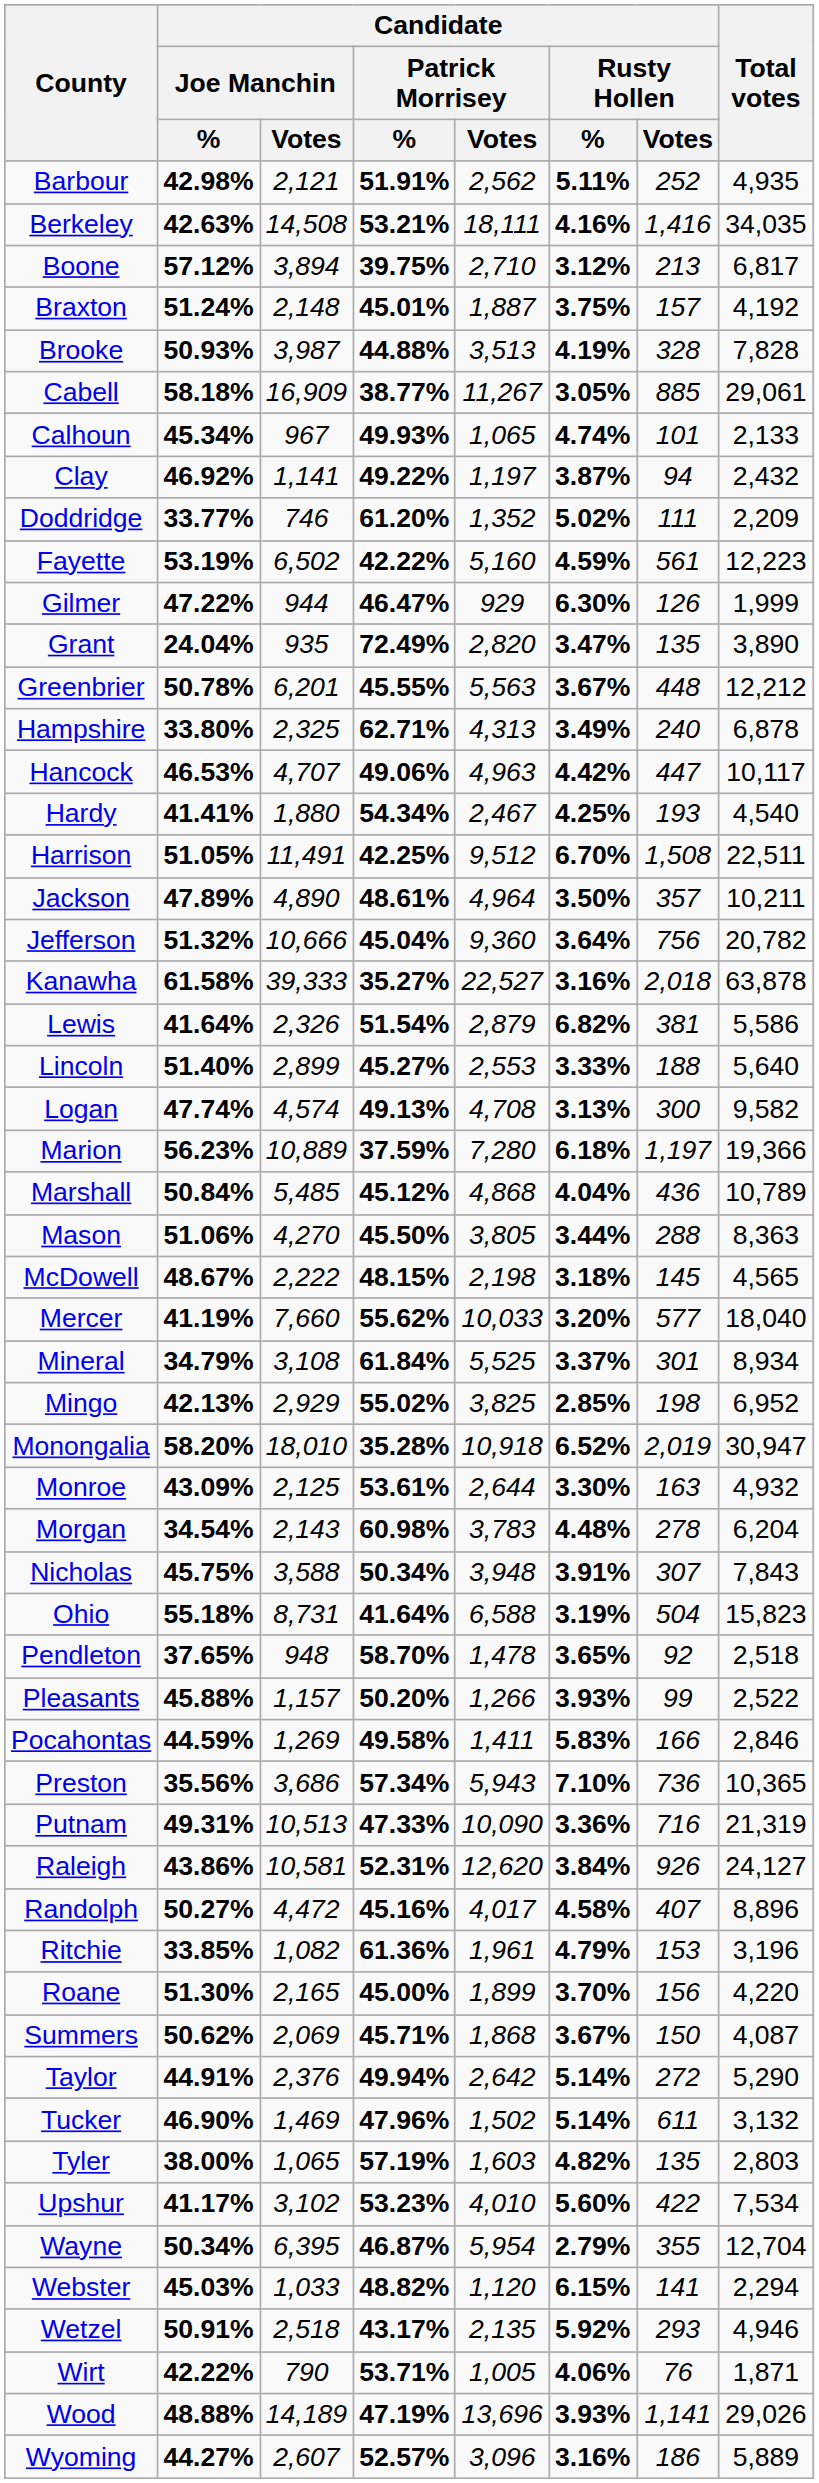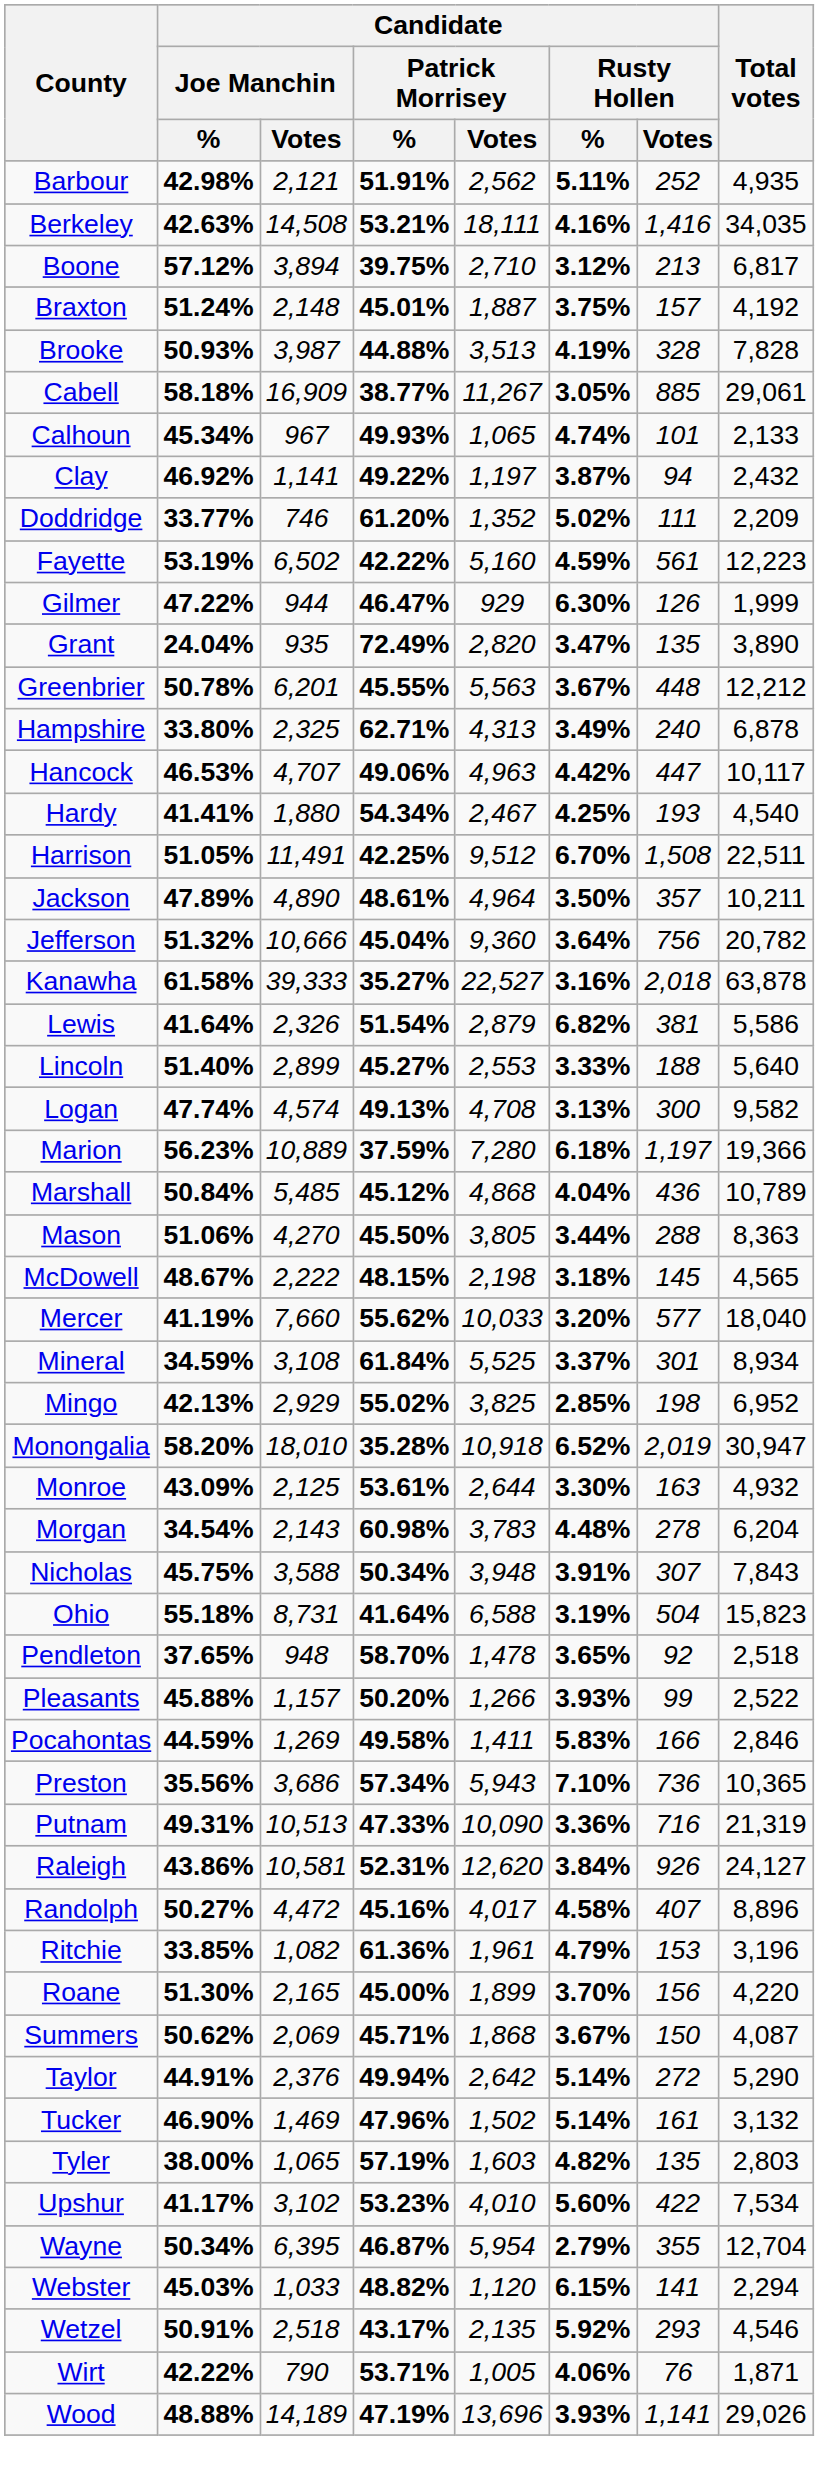 <table width="53%" class="wikitable sortable">
 <tr>
 <th colspan="1" rowspan="3" style="text-align:center">County</th>
 <th colspan="6" style="text-align: center;">Candidate</th>
 <th colspan="1" rowspan="3" style="text-align: center;">Total<br>votes</th>
 </tr>
 <tr>
 <th colspan="2" style="text-align: center;">Joe Manchin</th>
 <th colspan="2" style="text-align: center;">Patrick Morrisey</th>
 <th colspan="2" style="text-align: center;">Rusty Hollen</th>
 </tr>
 <tr>
 <th>%</th>
 <th>Votes</th>
 <th>%</th>
 <th>Votes</th>
 <th>%</th>
 <th>Votes</th>
 </tr>
 <tr>
 <td align="center"  ><a href='#'>Barbour</a></td>
 <td align="center"><strong>42.98%</strong></td>
 <td align="center"><em>2,121</em></td>
 <td align="center"><strong>51.91%</strong></td>
 <td align="center"><em>2,562</em></td>
 <td align="center"><strong>5.11%</strong></td>
 <td align="center"><em>252</em></td>
 <td align="center">4,935</td>
 </tr>
 <tr>
 <td align="center"  ><a href='#'>Berkeley</a></td>
 <td align="center"><strong>42.63%</strong></td>
 <td align="center"><em>14,508</em></td>
 <td align="center"><strong>53.21%</strong></td>
 <td align="center"><em>18,111</em></td>
 <td align="center"><strong>4.16%</strong></td>
 <td align="center"><em>1,416</em></td>
 <td align="center">34,035</td>
 </tr>
 <tr>
 <td align="center"  ><a href='#'>Boone</a></td>
 <td align="center"><strong>57.12%</strong></td>
 <td align="center"><em>3,894</em></td>
 <td align="center"><strong>39.75%</strong></td>
 <td align="center"><em>2,710</em></td>
 <td align="center"><strong>3.12%</strong></td>
 <td align="center"><em>213</em></td>
 <td align="center">6,817</td>
 </tr>
 <tr>
 <td align="center"  ><a href='#'>Braxton</a></td>
 <td align="center"><strong>51.24%</strong></td>
 <td align="center"><em>2,148</em></td>
 <td align="center"><strong>45.01%</strong></td>
 <td align="center"><em>1,887</em></td>
 <td align="center"><strong>3.75%</strong></td>
 <td align="center"><em>157</em></td>
 <td align="center">4,192</td>
 </tr>
 <tr>
 <td align="center"  ><a href='#'>Brooke</a></td>
 <td align="center"><strong>50.93%</strong></td>
 <td align="center"><em>3,987</em></td>
 <td align="center"><strong>44.88%</strong></td>
 <td align="center"><em>3,513</em></td>
 <td align="center"><strong>4.19%</strong></td>
 <td align="center"><em>328</em></td>
 <td align="center">7,828</td>
 </tr>
 <tr>
 <td align="center"  ><a href='#'>Cabell</a></td>
 <td align="center"><strong>58.18%</strong></td>
 <td align="center"><em>16,909</em></td>
 <td align="center"><strong>38.77%</strong></td>
 <td align="center"><em>11,267</em></td>
 <td align="center"><strong>3.05%</strong></td>
 <td align="center"><em>885</em></td>
 <td align="center">29,061</td>
 </tr>
 <tr>
 <td align="center"  ><a href='#'>Calhoun</a></td>
 <td align="center"><strong>45.34%</strong></td>
 <td align="center"><em>967</em></td>
 <td align="center"><strong>49.93%</strong></td>
 <td align="center"><em>1,065</em></td>
 <td align="center"><strong>4.74%</strong></td>
 <td align="center"><em>101</em></td>
 <td align="center">2,133</td>
 </tr>
 <tr>
 <td align="center"  ><a href='#'>Clay</a></td>
 <td align="center"><strong>46.92%</strong></td>
 <td align="center"><em>1,141</em></td>
 <td align="center"><strong>49.22%</strong></td>
 <td align="center"><em>1,197</em></td>
 <td align="center"><strong>3.87%</strong></td>
 <td align="center"><em>94</em></td>
 <td align="center">2,432</td>
 </tr>
 <tr>
 <td align="center"  ><a href='#'>Doddridge</a></td>
 <td align="center"><strong>33.77%</strong></td>
 <td align="center"><em>746</em></td>
 <td align="center"><strong>61.20%</strong></td>
 <td align="center"><em>1,352</em></td>
 <td align="center"><strong>5.02%</strong></td>
 <td align="center"><em>111</em></td>
 <td align="center">2,209</td>
 </tr>
 <tr>
 <td align="center"  ><a href='#'>Fayette</a></td>
 <td align="center"><strong>53.19%</strong></td>
 <td align="center"><em>6,502</em></td>
 <td align="center"><strong>42.22%</strong></td>
 <td align="center"><em>5,160</em></td>
 <td align="center"><strong>4.59%</strong></td>
 <td align="center"><em>561</em></td>
 <td align="center">12,223</td>
 </tr>
 <tr>
 <td align="center"  ><a href='#'>Gilmer</a></td>
 <td align="center"><strong>47.22%</strong></td>
 <td align="center"><em>944</em></td>
 <td align="center"><strong>46.47%</strong></td>
 <td align="center"><em>929</em></td>
 <td align="center"><strong>6.30%</strong></td>
 <td align="center"><em>126</em></td>
 <td align="center">1,999</td>
 </tr>
 <tr>
 <td align="center"  ><a href='#'>Grant</a></td>
 <td align="center"><strong>24.04%</strong></td>
 <td align="center"><em>935</em></td>
 <td align="center"><strong>72.49%</strong></td>
 <td align="center"><em>2,820</em></td>
 <td align="center"><strong>3.47%</strong></td>
 <td align="center"><em>135</em></td>
 <td align="center">3,890</td>
 </tr>
 <tr>
 <td align="center"  ><a href='#'>Greenbrier</a></td>
 <td align="center"><strong>50.78%</strong></td>
 <td align="center"><em>6,201</em></td>
 <td align="center"><strong>45.55%</strong></td>
 <td align="center"><em>5,563</em></td>
 <td align="center"><strong>3.67%</strong></td>
 <td align="center"><em>448</em></td>
 <td align="center">12,212</td>
 </tr>
 <tr>
 <td align="center"  ><a href='#'>Hampshire</a></td>
 <td align="center"><strong>33.80%</strong></td>
 <td align="center"><em>2,325</em></td>
 <td align="center"><strong>62.71%</strong></td>
 <td align="center"><em>4,313</em></td>
 <td align="center"><strong>3.49%</strong></td>
 <td align="center"><em>240</em></td>
 <td align="center">6,878</td>
 </tr>
 <tr>
 <td align="center"  ><a href='#'>Hancock</a></td>
 <td align="center"><strong>46.53%</strong></td>
 <td align="center"><em>4,707</em></td>
 <td align="center"><strong>49.06%</strong></td>
 <td align="center"><em>4,963</em></td>
 <td align="center"><strong>4.42%</strong></td>
 <td align="center"><em>447</em></td>
 <td align="center">10,117</td>
 </tr>
 <tr>
 <td align="center"  ><a href='#'>Hardy</a></td>
 <td align="center"><strong>41.41%</strong></td>
 <td align="center"><em>1,880</em></td>
 <td align="center"><strong>54.34%</strong></td>
 <td align="center"><em>2,467</em></td>
 <td align="center"><strong>4.25%</strong></td>
 <td align="center"><em>193</em></td>
 <td align="center">4,540</td>
 </tr>
 <tr>
 <td align="center"  ><a href='#'>Harrison</a></td>
 <td align="center"><strong>51.05%</strong></td>
 <td align="center"><em>11,491</em></td>
 <td align="center"><strong>42.25%</strong></td>
 <td align="center"><em>9,512</em></td>
 <td align="center"><strong>6.70%</strong></td>
 <td align="center"><em>1,508</em></td>
 <td align="center">22,511</td>
 </tr>
 <tr>
 <td align="center"  ><a href='#'>Jackson</a></td>
 <td align="center"><strong>47.89%</strong></td>
 <td align="center"><em>4,890</em></td>
 <td align="center"><strong>48.61%</strong></td>
 <td align="center"><em>4,964</em></td>
 <td align="center"><strong>3.50%</strong></td>
 <td align="center"><em>357</em></td>
 <td align="center">10,211</td>
 </tr>
 <tr>
 <td align="center"  ><a href='#'>Jefferson</a></td>
 <td align="center"><strong>51.32%</strong></td>
 <td align="center"><em>10,666</em></td>
 <td align="center"><strong>45.04%</strong></td>
 <td align="center"><em>9,360</em></td>
 <td align="center"><strong>3.64%</strong></td>
 <td align="center"><em>756</em></td>
 <td align="center">20,782</td>
 </tr>
 <tr>
 <td align="center"  ><a href='#'>Kanawha</a></td>
 <td align="center"><strong>61.58%</strong></td>
 <td align="center"><em>39,333</em></td>
 <td align="center"><strong>35.27%</strong></td>
 <td align="center"><em>22,527</em></td>
 <td align="center"><strong>3.16%</strong></td>
 <td align="center"><em>2,018</em></td>
 <td align="center">63,878</td>
 </tr>
 <tr>
 <td align="center"  ><a href='#'>Lewis</a></td>
 <td align="center"><strong>41.64%</strong></td>
 <td align="center"><em>2,326</em></td>
 <td align="center"><strong>51.54%</strong></td>
 <td align="center"><em>2,879</em></td>
 <td align="center"><strong>6.82%</strong></td>
 <td align="center"><em>381</em></td>
 <td align="center">5,586</td>
 </tr>
 <tr>
 <td align="center"  ><a href='#'>Lincoln</a></td>
 <td align="center"><strong>51.40%</strong></td>
 <td align="center"><em>2,899</em></td>
 <td align="center"><strong>45.27%</strong></td>
 <td align="center"><em>2,553</em></td>
 <td align="center"><strong>3.33%</strong></td>
 <td align="center"><em>188</em></td>
 <td align="center">5,640</td>
 </tr>
 <tr>
 <td align="center"  ><a href='#'>Logan</a></td>
 <td align="center"><strong>47.74%</strong></td>
 <td align="center"><em>4,574</em></td>
 <td align="center"><strong>49.13%</strong></td>
 <td align="center"><em>4,708</em></td>
 <td align="center"><strong>3.13%</strong></td>
 <td align="center"><em>300</em></td>
 <td align="center">9,582</td>
 </tr>
 <tr>
 <td align="center"  ><a href='#'>Marion</a></td>
 <td align="center"><strong>56.23%</strong></td>
 <td align="center"><em>10,889</em></td>
 <td align="center"><strong>37.59%</strong></td>
 <td align="center"><em>7,280</em></td>
 <td align="center"><strong>6.18%</strong></td>
 <td align="center"><em>1,197</em></td>
 <td align="center">19,366</td>
 </tr>
 <tr>
 <td align="center"  ><a href='#'>Marshall</a></td>
 <td align="center"><strong>50.84%</strong></td>
 <td align="center"><em>5,485</em></td>
 <td align="center"><strong>45.12%</strong></td>
 <td align="center"><em>4,868</em></td>
 <td align="center"><strong>4.04%</strong></td>
 <td align="center"><em>436</em></td>
 <td align="center">10,789</td>
 </tr>
 <tr>
 <td align="center"  ><a href='#'>Mason</a></td>
 <td align="center"><strong>51.06%</strong></td>
 <td align="center"><em>4,270</em></td>
 <td align="center"><strong>45.50%</strong></td>
 <td align="center"><em>3,805</em></td>
 <td align="center"><strong>3.44%</strong></td>
 <td align="center"><em>288</em></td>
 <td align="center">8,363</td>
 </tr>
 <tr>
 <td align="center"  ><a href='#'>McDowell</a></td>
 <td align="center"><strong>48.67%</strong></td>
 <td align="center"><em>2,222</em></td>
 <td align="center"><strong>48.15%</strong></td>
 <td align="center"><em>2,198</em></td>
 <td align="center"><strong>3.18%</strong></td>
 <td align="center"><em>145</em></td>
 <td align="center">4,565</td>
 </tr>
 <tr>
 <td align="center"  ><a href='#'>Mercer</a></td>
 <td align="center"><strong>41.19%</strong></td>
 <td align="center"><em>7,660</em></td>
 <td align="center"><strong>55.62%</strong></td>
 <td align="center"><em>10,033</em></td>
 <td align="center"><strong>3.20%</strong></td>
 <td align="center"><em>577</em></td>
 <td align="center">18,040</td>
 </tr>
 <tr>
 <td align="center"  ><a href='#'>Mineral</a></td>
-<td align="center"><strong>34.79%</strong></td>
+<td align="center"><strong>34.59%</strong></td>
 <td align="center"><em>3,108</em></td>
 <td align="center"><strong>61.84%</strong></td>
 <td align="center"><em>5,525</em></td>
 <td align="center"><strong>3.37%</strong></td>
 <td align="center"><em>301</em></td>
 <td align="center">8,934</td>
 </tr>
 <tr>
 <td align="center"  ><a href='#'>Mingo</a></td>
 <td align="center"><strong>42.13%</strong></td>
 <td align="center"><em>2,929</em></td>
 <td align="center"><strong>55.02%</strong></td>
 <td align="center"><em>3,825</em></td>
 <td align="center"><strong>2.85%</strong></td>
 <td align="center"><em>198</em></td>
 <td align="center">6,952</td>
 </tr>
 <tr>
 <td align="center"  ><a href='#'>Monongalia</a></td>
 <td align="center"><strong>58.20%</strong></td>
 <td align="center"><em>18,010</em></td>
 <td align="center"><strong>35.28%</strong></td>
 <td align="center"><em>10,918</em></td>
 <td align="center"><strong>6.52%</strong></td>
 <td align="center"><em>2,019</em></td>
 <td align="center">30,947</td>
 </tr>
 <tr>
 <td align="center"  ><a href='#'>Monroe</a></td>
 <td align="center"><strong>43.09%</strong></td>
 <td align="center"><em>2,125</em></td>
 <td align="center"><strong>53.61%</strong></td>
 <td align="center"><em>2,644</em></td>
 <td align="center"><strong>3.30%</strong></td>
 <td align="center"><em>163</em></td>
 <td align="center">4,932</td>
 </tr>
 <tr>
 <td align="center"  ><a href='#'>Morgan</a></td>
 <td align="center"><strong>34.54%</strong></td>
 <td align="center"><em>2,143</em></td>
 <td align="center"><strong>60.98%</strong></td>
 <td align="center"><em>3,783</em></td>
 <td align="center"><strong>4.48%</strong></td>
 <td align="center"><em>278</em></td>
 <td align="center">6,204</td>
 </tr>
 <tr>
 <td align="center"  ><a href='#'>Nicholas</a></td>
 <td align="center"><strong>45.75%</strong></td>
 <td align="center"><em>3,588</em></td>
 <td align="center"><strong>50.34%</strong></td>
 <td align="center"><em>3,948</em></td>
 <td align="center"><strong>3.91%</strong></td>
 <td align="center"><em>307</em></td>
 <td align="center">7,843</td>
 </tr>
 <tr>
 <td align="center"  ><a href='#'>Ohio</a></td>
 <td align="center"><strong>55.18%</strong></td>
 <td align="center"><em>8,731</em></td>
 <td align="center"><strong>41.64%</strong></td>
 <td align="center"><em>6,588</em></td>
 <td align="center"><strong>3.19%</strong></td>
 <td align="center"><em>504</em></td>
 <td align="center">15,823</td>
 </tr>
 <tr>
 <td align="center"  ><a href='#'>Pendleton</a></td>
 <td align="center"><strong>37.65%</strong></td>
 <td align="center"><em>948</em></td>
 <td align="center"><strong>58.70%</strong></td>
 <td align="center"><em>1,478</em></td>
 <td align="center"><strong>3.65%</strong></td>
 <td align="center"><em>92</em></td>
 <td align="center">2,518</td>
 </tr>
 <tr>
 <td align="center"  ><a href='#'>Pleasants</a></td>
 <td align="center"><strong>45.88%</strong></td>
 <td align="center"><em>1,157</em></td>
 <td align="center"><strong>50.20%</strong></td>
 <td align="center"><em>1,266</em></td>
 <td align="center"><strong>3.93%</strong></td>
 <td align="center"><em>99</em></td>
 <td align="center">2,522</td>
 </tr>
 <tr>
 <td align="center"  ><a href='#'>Pocahontas</a></td>
 <td align="center"><strong>44.59%</strong></td>
 <td align="center"><em>1,269</em></td>
 <td align="center"><strong>49.58%</strong></td>
 <td align="center"><em>1,411</em></td>
 <td align="center"><strong>5.83%</strong></td>
 <td align="center"><em>166</em></td>
 <td align="center">2,846</td>
 </tr>
 <tr>
 <td align="center"  ><a href='#'>Preston</a></td>
 <td align="center"><strong>35.56%</strong></td>
 <td align="center"><em>3,686</em></td>
 <td align="center"><strong>57.34%</strong></td>
 <td align="center"><em>5,943</em></td>
 <td align="center"><strong>7.10%</strong></td>
 <td align="center"><em>736</em></td>
 <td align="center">10,365</td>
 </tr>
 <tr>
 <td align="center"  ><a href='#'>Putnam</a></td>
 <td align="center"><strong>49.31%</strong></td>
 <td align="center"><em>10,513</em></td>
 <td align="center"><strong>47.33%</strong></td>
 <td align="center"><em>10,090</em></td>
 <td align="center"><strong>3.36%</strong></td>
 <td align="center"><em>716</em></td>
 <td align="center">21,319</td>
 </tr>
 <tr>
 <td align="center"  ><a href='#'>Raleigh</a></td>
 <td align="center"><strong>43.86%</strong></td>
 <td align="center"><em>10,581</em></td>
 <td align="center"><strong>52.31%</strong></td>
 <td align="center"><em>12,620</em></td>
 <td align="center"><strong>3.84%</strong></td>
 <td align="center"><em>926</em></td>
 <td align="center">24,127</td>
 </tr>
 <tr>
 <td align="center"  ><a href='#'>Randolph</a></td>
 <td align="center"><strong>50.27%</strong></td>
 <td align="center"><em>4,472</em></td>
 <td align="center"><strong>45.16%</strong></td>
 <td align="center"><em>4,017</em></td>
 <td align="center"><strong>4.58%</strong></td>
 <td align="center"><em>407</em></td>
 <td align="center">8,896</td>
 </tr>
 <tr>
 <td align="center"  ><a href='#'>Ritchie</a></td>
 <td align="center"><strong>33.85%</strong></td>
 <td align="center"><em>1,082</em></td>
 <td align="center"><strong>61.36%</strong></td>
 <td align="center"><em>1,961</em></td>
 <td align="center"><strong>4.79%</strong></td>
 <td align="center"><em>153</em></td>
 <td align="center">3,196</td>
 </tr>
 <tr>
 <td align="center"  ><a href='#'>Roane</a></td>
 <td align="center"><strong>51.30%</strong></td>
 <td align="center"><em>2,165</em></td>
 <td align="center"><strong>45.00%</strong></td>
 <td align="center"><em>1,899</em></td>
 <td align="center"><strong>3.70%</strong></td>
 <td align="center"><em>156</em></td>
 <td align="center">4,220</td>
 </tr>
 <tr>
 <td align="center"  ><a href='#'>Summers</a></td>
 <td align="center"><strong>50.62%</strong></td>
 <td align="center"><em>2,069</em></td>
 <td align="center"><strong>45.71%</strong></td>
 <td align="center"><em>1,868</em></td>
 <td align="center"><strong>3.67%</strong></td>
 <td align="center"><em>150</em></td>
 <td align="center">4,087</td>
 </tr>
 <tr>
 <td align="center"  ><a href='#'>Taylor</a></td>
 <td align="center"><strong>44.91%</strong></td>
 <td align="center"><em>2,376</em></td>
 <td align="center"><strong>49.94%</strong></td>
 <td align="center"><em>2,642</em></td>
 <td align="center"><strong>5.14%</strong></td>
 <td align="center"><em>272</em></td>
 <td align="center">5,290</td>
 </tr>
 <tr>
 <td align="center"  ><a href='#'>Tucker</a></td>
 <td align="center"><strong>46.90%</strong></td>
 <td align="center"><em>1,469</em></td>
 <td align="center"><strong>47.96%</strong></td>
 <td align="center"><em>1,502</em></td>
 <td align="center"><strong>5.14%</strong></td>
-<td align="center"><em>611</em></td>
+<td align="center"><em>161</em></td>
 <td align="center">3,132</td>
 </tr>
 <tr>
 <td align="center"  ><a href='#'>Tyler</a></td>
 <td align="center"><strong>38.00%</strong></td>
 <td align="center"><em>1,065</em></td>
 <td align="center"><strong>57.19%</strong></td>
 <td align="center"><em>1,603</em></td>
 <td align="center"><strong>4.82%</strong></td>
 <td align="center"><em>135</em></td>
 <td align="center">2,803</td>
 </tr>
 <tr>
 <td align="center"  ><a href='#'>Upshur</a></td>
 <td align="center"><strong>41.17%</strong></td>
 <td align="center"><em>3,102</em></td>
 <td align="center"><strong>53.23%</strong></td>
 <td align="center"><em>4,010</em></td>
 <td align="center"><strong>5.60%</strong></td>
 <td align="center"><em>422</em></td>
 <td align="center">7,534</td>
 </tr>
 <tr>
 <td align="center"  ><a href='#'>Wayne</a></td>
 <td align="center"><strong>50.34%</strong></td>
 <td align="center"><em>6,395</em></td>
 <td align="center"><strong>46.87%</strong></td>
 <td align="center"><em>5,954</em></td>
 <td align="center"><strong>2.79%</strong></td>
 <td align="center"><em>355</em></td>
 <td align="center">12,704</td>
 </tr>
 <tr>
 <td align="center"  ><a href='#'>Webster</a></td>
 <td align="center"><strong>45.03%</strong></td>
 <td align="center"><em>1,033</em></td>
 <td align="center"><strong>48.82%</strong></td>
 <td align="center"><em>1,120</em></td>
 <td align="center"><strong>6.15%</strong></td>
 <td align="center"><em>141</em></td>
 <td align="center">2,294</td>
 </tr>
 <tr>
 <td align="center"  ><a href='#'>Wetzel</a></td>
 <td align="center"><strong>50.91%</strong></td>
 <td align="center"><em>2,518</em></td>
 <td align="center"><strong>43.17%</strong></td>
 <td align="center"><em>2,135</em></td>
 <td align="center"><strong>5.92%</strong></td>
 <td align="center"><em>293</em></td>
-<td align="center">4,946</td>
+<td align="center">4,546</td>
 </tr>
 <tr>
 <td align="center"  ><a href='#'>Wirt</a></td>
 <td align="center"><strong>42.22%</strong></td>
 <td align="center"><em>790</em></td>
 <td align="center"><strong>53.71%</strong></td>
 <td align="center"><em>1,005</em></td>
 <td align="center"><strong>4.06%</strong></td>
 <td align="center"><em>76</em></td>
 <td align="center">1,871</td>
 </tr>
 <tr>
 <td align="center"  ><a href='#'>Wood</a></td>
 <td align="center"><strong>48.88%</strong></td>
 <td align="center"><em>14,189</em></td>
 <td align="center"><strong>47.19%</strong></td>
 <td align="center"><em>13,696</em></td>
 <td align="center"><strong>3.93%</strong></td>
 <td align="center"><em>1,141</em></td>
 <td align="center">29,026</td>
 </tr>
-<tr>
-<td align="center"  ><a href='#'>Wyoming</a></td>
-<td align="center"><strong>44.27%</strong></td>
-<td align="center"><em>2,607</em></td>
-<td align="center"><strong>52.57%</strong></td>
-<td align="center"><em>3,096</em></td>
-<td align="center"><strong>3.16%</strong></td>
-<td align="center"><em>186</em></td>
-<td align="center">5,889</td>
-</tr>
 </table>
